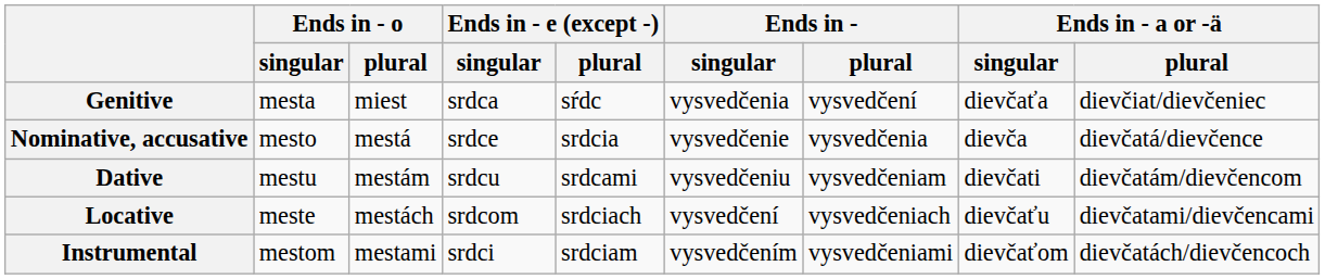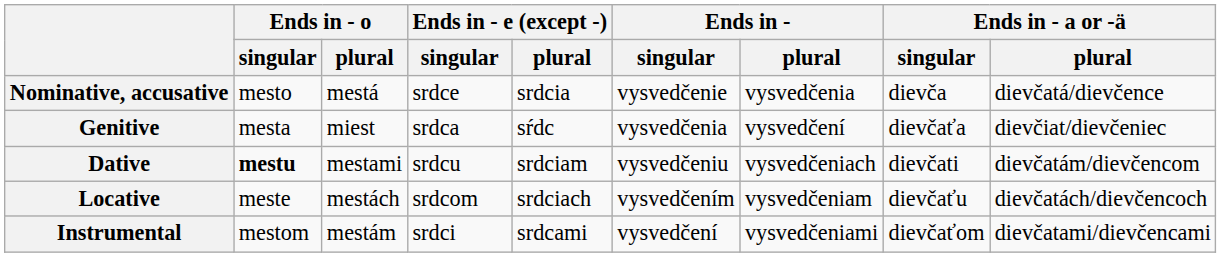 <table class="wikitable">
 <tr>
 <th rowspan="2"> </th>
 <th colspan="2">Ends in - o</th>
 <th colspan="2">Ends in - e (except -)</th>
 <th colspan="2">Ends in - </th>
 <th colspan="2">Ends in - a or -ä</th>
 </tr>
 <tr>
 <th>singular</th>
 <th>plural</th>
 <th>singular</th>
 <th>plural</th>
 <th>singular</th>
 <th>plural</th>
 <th>singular</th>
 <th>plural</th>
 </tr>
 <tr>
+<th>Nominative, accusative</th>
+<td>mesto</td>
+<td>mestá</td>
+<td>srdce</td>
+<td>srdcia</td>
+<td>vysvedčenie</td>
+<td>vysvedčenia</td>
+<td>dievča</td>
+<td>dievčatá/dievčence</td>
+</tr>
+<tr>
 <th>Genitive</th>
 <td>mesta</td>
 <td>miest</td>
 <td>srdca</td>
 <td>sŕdc</td>
 <td>vysvedčenia</td>
 <td>vysvedčení</td>
 <td>dievčaťa</td>
 <td>dievčiat/dievčeniec</td>
 </tr>
 <tr>
-<th>Nominative, accusative</th>
-<td>mesto</td>
-<td>mestá</td>
-<td>srdce</td>
-<td>srdcia</td>
-<td>vysvedčenie</td>
-<td>vysvedčenia</td>
-<td>dievča</td>
-<td>dievčatá/dievčence</td>
-</tr>
-<tr>
 <th>Dative</th>
-<td>mestu</td>
-<td>mestám</td>
+<td><strong>mestu</strong></td>
+<td>mestami</td>
 <td>srdcu</td>
-<td>srdcami</td>
+<td>srdciam</td>
 <td>vysvedčeniu</td>
-<td>vysvedčeniam</td>
+<td>vysvedčeniach</td>
 <td>dievčati</td>
 <td>dievčatám/dievčencom</td>
 </tr>
 <tr>
 <th>Locative</th>
 <td>meste</td>
 <td>mestách</td>
 <td>srdcom</td>
 <td>srdciach</td>
-<td>vysvedčení</td>
-<td>vysvedčeniach</td>
+<td>vysvedčením</td>
+<td>vysvedčeniam</td>
 <td>dievčaťu</td>
-<td>dievčatami/dievčencami</td>
+<td>dievčatách/dievčencoch</td>
 </tr>
 <tr>
 <th>Instrumental</th>
 <td>mestom</td>
-<td>mestami</td>
+<td>mestám</td>
 <td>srdci</td>
-<td>srdciam</td>
-<td>vysvedčením</td>
+<td>srdcami</td>
+<td>vysvedčení</td>
 <td>vysvedčeniami</td>
 <td>dievčaťom</td>
-<td>dievčatách/dievčencoch</td>
+<td>dievčatami/dievčencami</td>
 </tr>
 </table>
